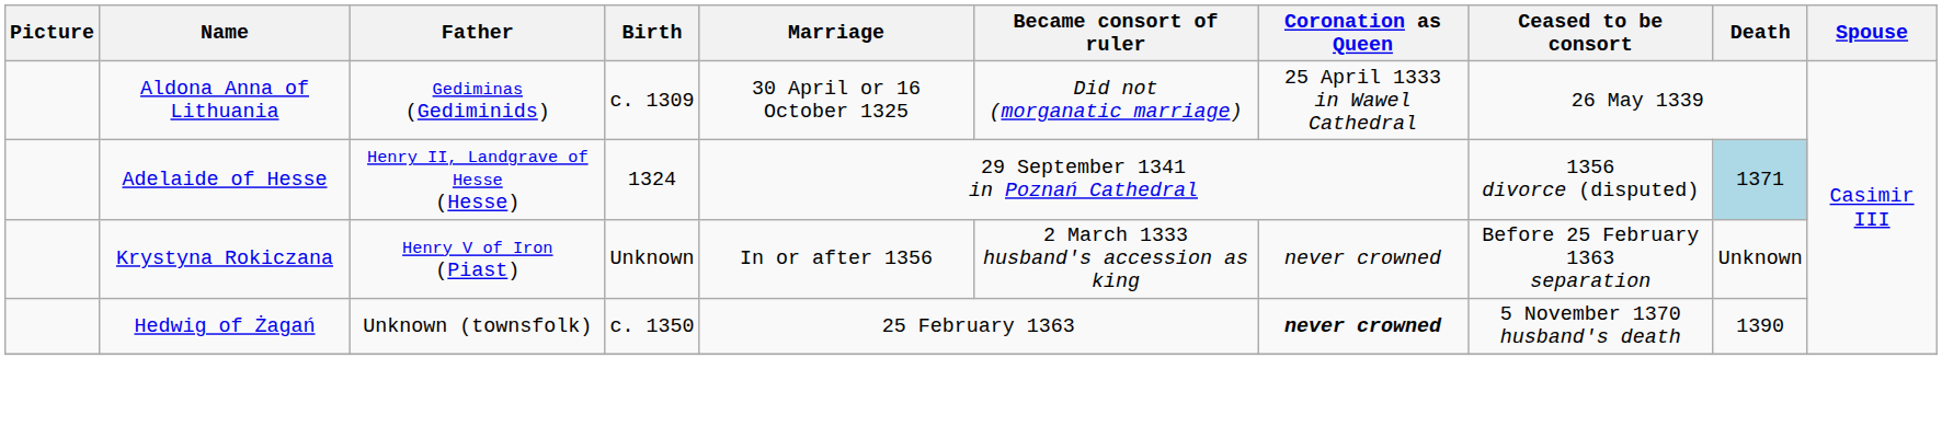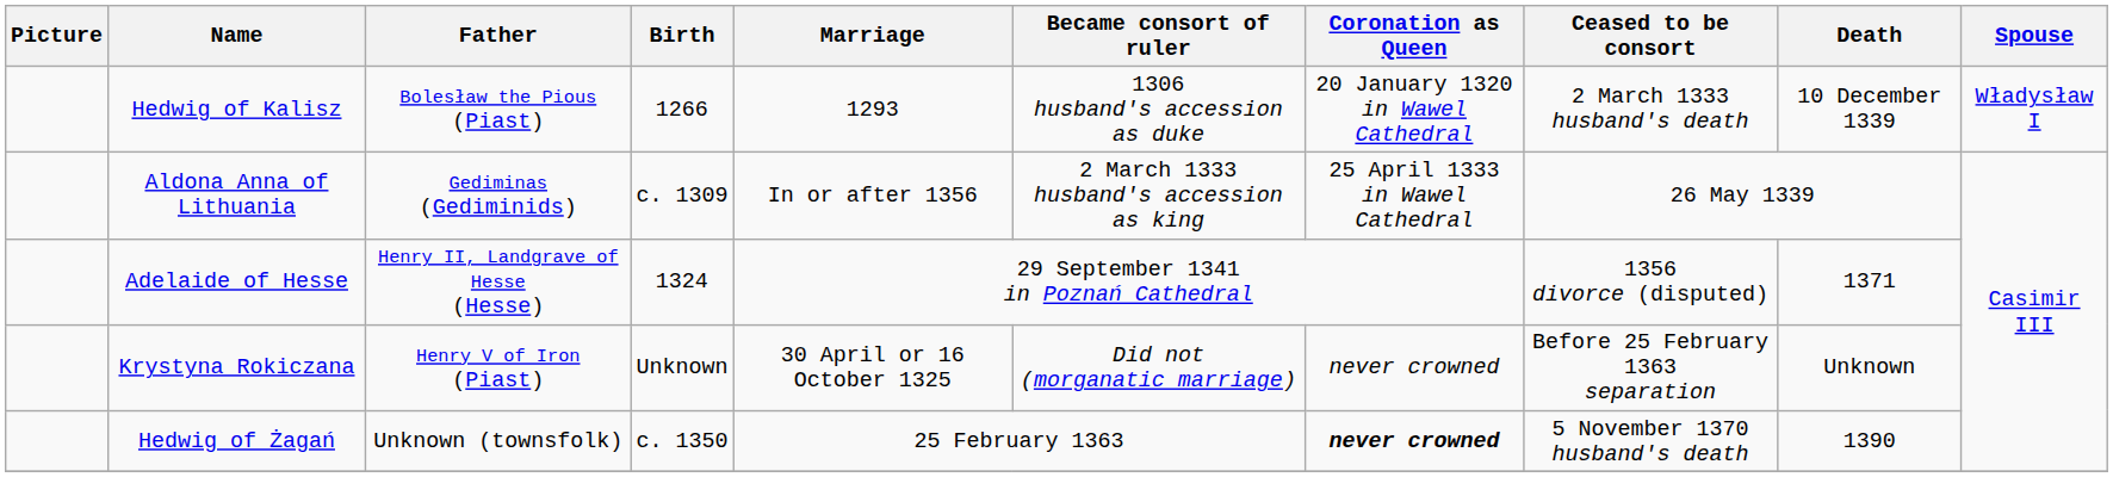 <table class="wikitable" style="text-align: center;">
 <tr>
 <th>Picture</th>
 <th>Name</th>
 <th>Father</th>
 <th>Birth</th>
 <th>Marriage</th>
 <th>Became consort of ruler</th>
 <th><a href='#'>Coronation</a> as <a href='#'>Queen</a></th>
 <th>Ceased to be consort</th>
 <th>Death</th>
 <th><a href='#'>Spouse</a></th>
 </tr>
 <tr>
 <td></td>
+<td><a href='#'>Hedwig of Kalisz</a></td>
+<td><small><a href='#'>Bolesław the Pious</a></small><br>(<a href='#'>Piast</a>)</td>
+<td>1266</td>
+<td>1293</td>
+<td>1306<br><em>husband's accession as duke</em></td>
+<td>20 January 1320<br><em>in <a href='#'>Wawel Cathedral</a></em></td>
+<td>2 March 1333<br><em>husband's death</em></td>
+<td>10 December 1339</td>
+<td><a href='#'>Władysław I</a></td>
+</tr>
+<tr>
+<td></td>
 <td><a href='#'>Aldona Anna of Lithuania</a></td>
 <td><small><a href='#'>Gediminas</a></small><br>(<a href='#'>Gediminids</a>)</td>
 <td>c. 1309</td>
-<td>30 April or 16 October 1325</td>
-<td><em>Did not<br>(<a href='#'>morganatic marriage</a>)</em></td>
+<td>In or after 1356</td>
+<td>2 March 1333<br><em>husband's accession as king</em></td>
 <td>25 April 1333<br><em>in Wawel Cathedral</em></td>
 <td colspan="2">26 May 1339</td>
 <td rowspan="4"><a href='#'>Casimir III</a></td>
 </tr>
 <tr>
 <td></td>
 <td><a href='#'>Adelaide of Hesse</a></td>
 <td><small><a href='#'>Henry II, Landgrave of Hesse</a></small><br>(<a href='#'>Hesse</a>)</td>
 <td>1324</td>
 <td colspan="3">29 September 1341<br><em>in <a href='#'>Poznań Cathedral</a></em></td>
 <td>1356<br><em>divorce</em> (disputed)</td>
-<td style="background: lightblue;">1371</td>
+<td>1371</td>
 </tr>
 <tr>
 <td></td>
 <td><a href='#'>Krystyna Rokiczana</a></td>
 <td><small><a href='#'>Henry V of Iron</a></small><br>(<a href='#'>Piast</a>)</td>
 <td>Unknown</td>
-<td>In or after 1356</td>
-<td>2 March 1333<br><em>husband's accession as king</em></td>
+<td>30 April or 16 October 1325</td>
+<td><em>Did not<br>(<a href='#'>morganatic marriage</a>)</em></td>
 <td><em>never crowned</em></td>
 <td>Before 25 February 1363<br><em>separation</em></td>
 <td>Unknown</td>
 </tr>
 <tr>
 <td></td>
 <td><a href='#'>Hedwig of Żagań</a></td>
 <td>Unknown (townsfolk)</td>
 <td>c. 1350</td>
 <td colspan="2">25 February 1363</td>
 <td><strong><em>never crowned</em></strong></td>
 <td>5 November 1370<br><em>husband's death</em></td>
 <td>1390</td>
 </tr>
 <tr>
 </tr>
 </table>
